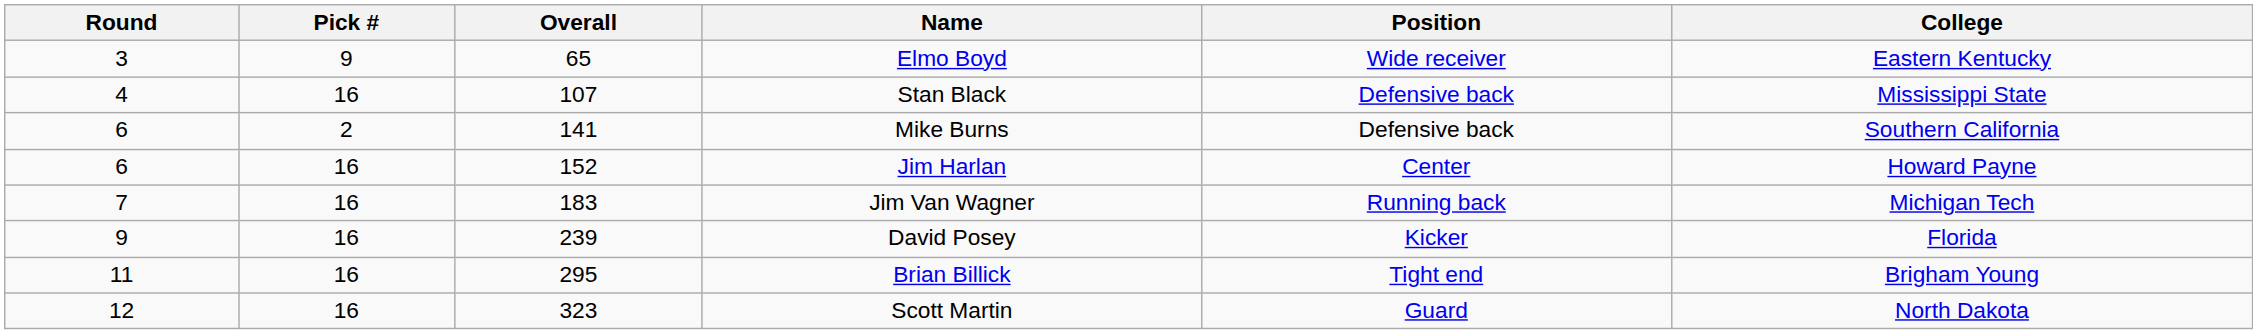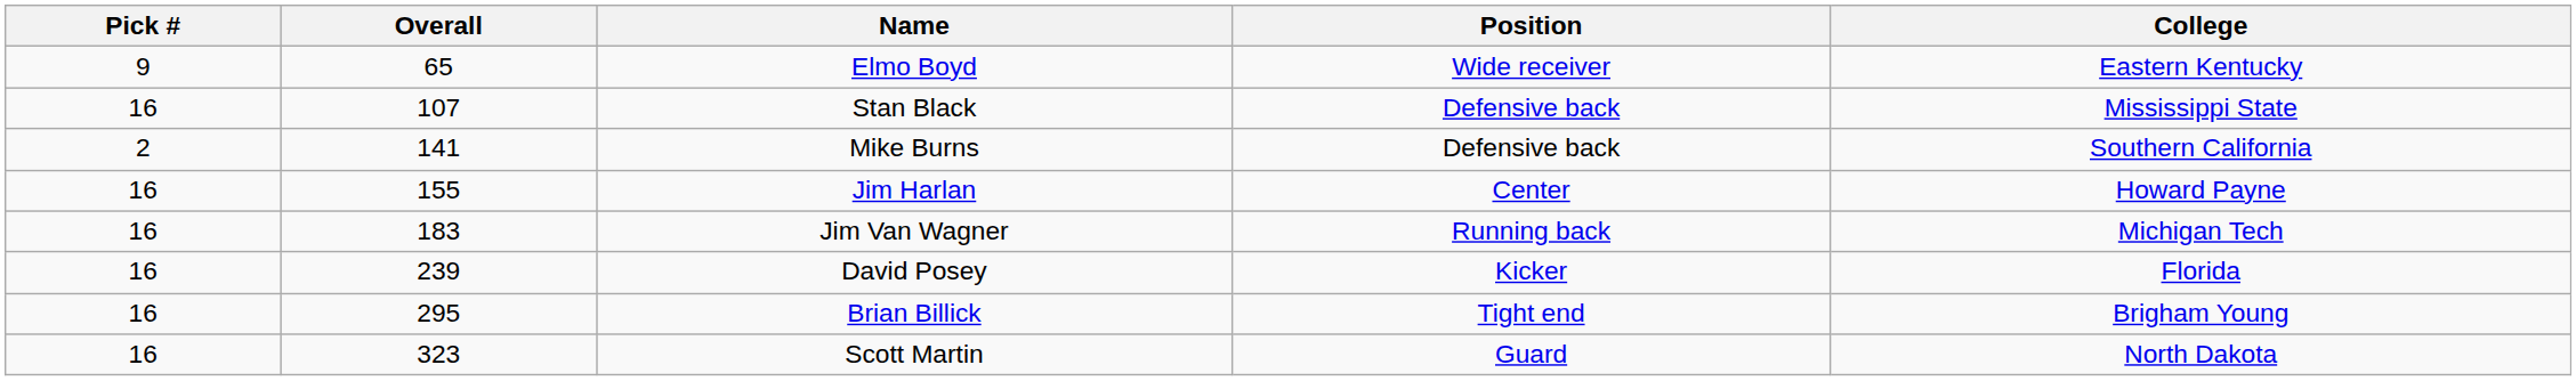 <table class="wikitable sortable sortable" style="width: 100%; text-align:center">
 <tr>
-<th>Round</th>
 <th>Pick #</th>
 <th>Overall</th>
 <th>Name</th>
 <th>Position</th>
 <th>College</th>
 </tr>
 <tr>
-<td>3</td>
 <td>9</td>
 <td>65</td>
 <td><a href='#'>Elmo Boyd</a></td>
 <td><a href='#'>Wide receiver</a></td>
 <td><a href='#'>Eastern Kentucky</a></td>
 </tr>
 <tr>
-<td>4</td>
 <td>16</td>
 <td>107</td>
 <td>Stan Black</td>
 <td><a href='#'>Defensive back</a></td>
 <td><a href='#'>Mississippi State</a></td>
 </tr>
 <tr>
-<td>6</td>
 <td>2</td>
 <td>141</td>
 <td>Mike Burns</td>
 <td>Defensive back</td>
 <td><a href='#'>Southern California</a></td>
 </tr>
 <tr>
-<td>6</td>
 <td>16</td>
-<td>152</td>
+<td>155</td>
 <td><a href='#'>Jim Harlan</a></td>
 <td><a href='#'>Center</a></td>
 <td><a href='#'>Howard Payne</a></td>
 </tr>
 <tr>
-<td>7</td>
 <td>16</td>
 <td>183</td>
 <td>Jim Van Wagner</td>
 <td><a href='#'>Running back</a></td>
 <td><a href='#'>Michigan Tech</a></td>
 </tr>
 <tr>
-<td>9</td>
 <td>16</td>
 <td>239</td>
 <td>David Posey</td>
 <td><a href='#'>Kicker</a></td>
 <td><a href='#'>Florida</a></td>
 </tr>
 <tr>
-<td>11</td>
 <td>16</td>
 <td>295</td>
 <td><a href='#'>Brian Billick</a></td>
 <td><a href='#'>Tight end</a></td>
 <td><a href='#'>Brigham Young</a></td>
 </tr>
 <tr>
-<td>12</td>
 <td>16</td>
 <td>323</td>
 <td>Scott Martin</td>
 <td><a href='#'>Guard</a></td>
 <td><a href='#'>North Dakota</a></td>
 </tr>
 </table>
